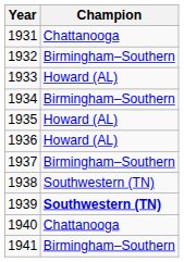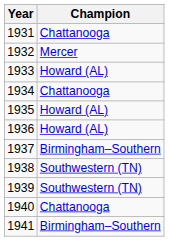 <table class="wikitable">
 <tr>
 <th>Year</th>
 <th>Champion</th>
 </tr>
 <tr>
 <td>1931</td>
 <td><a href='#'>Chattanooga</a></td>
 </tr>
 <tr>
 <td>1932</td>
-<td><a href='#'>Birmingham–Southern</a></td>
+<td><a href='#'>Mercer</a></td>
 </tr>
 <tr>
 <td>1933</td>
 <td><a href='#'>Howard (AL)</a></td>
 </tr>
 <tr>
 <td>1934</td>
-<td><a href='#'>Birmingham–Southern</a></td>
+<td><a href='#'>Chattanooga</a></td>
 </tr>
 <tr>
 <td>1935</td>
 <td><a href='#'>Howard (AL)</a></td>
 </tr>
 <tr>
 <td>1936</td>
 <td><a href='#'>Howard (AL)</a></td>
 </tr>
 <tr>
 <td>1937</td>
 <td><a href='#'>Birmingham–Southern</a></td>
 </tr>
 <tr>
 <td>1938</td>
 <td><a href='#'>Southwestern (TN)</a></td>
 </tr>
 <tr>
 <td>1939</td>
-<td><strong><a href='#'>Southwestern (TN)</a></strong></td>
+<td><a href='#'>Southwestern (TN)</a></td>
 </tr>
 <tr>
 <td>1940</td>
 <td><a href='#'>Chattanooga</a></td>
 </tr>
 <tr>
 <td>1941</td>
 <td><a href='#'>Birmingham–Southern</a></td>
 </tr>
 </table>
